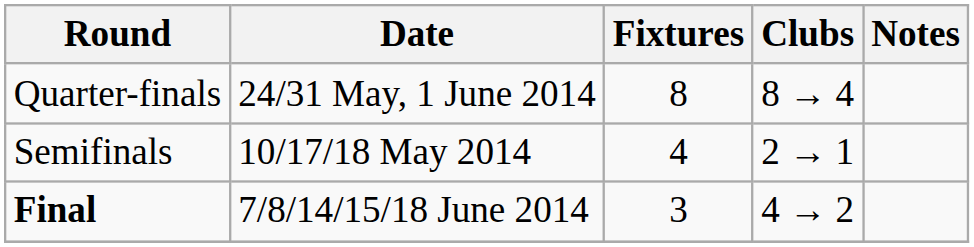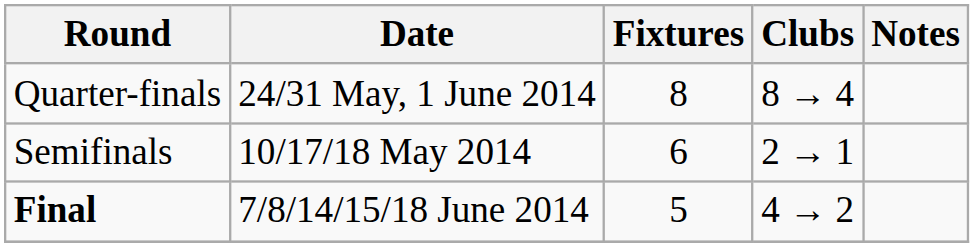 <table class="wikitable">
 <tr>
 <th>Round</th>
 <th>Date</th>
 <th>Fixtures</th>
 <th>Clubs</th>
 <th>Notes</th>
 </tr>
 <tr>
 <td>Quarter-finals</td>
 <td>24/31 May, 1 June 2014</td>
 <td align=center>8</td>
 <td align=center>8 → 4</td>
 <td></td>
 </tr>
 <tr>
 <td>Semifinals</td>
 <td>10/17/18 May 2014</td>
-<td align=center>4</td>
+<td align=center>6</td>
 <td align=center>2 → 1</td>
 <td align=center></td>
 </tr>
 <tr>
 <td><strong>Final</strong></td>
 <td>7/8/14/15/18 June 2014</td>
-<td align=center>3</td>
+<td align=center>5</td>
 <td align=center>4 → 2</td>
 <td align=center></td>
 </tr>
 <tr>
 </tr>
 </table>
